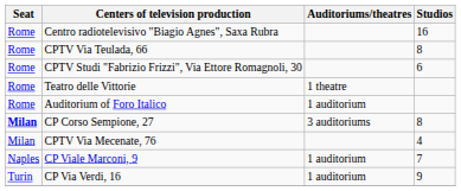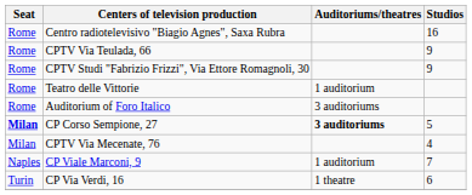 <table class="wikitable sortable">
 <tr>
 <th>Seat</th>
 <th>Centers of television production</th>
 <th>Auditoriums/theatres</th>
 <th>Studios</th>
 </tr>
 <tr>
 <td><a href='#'>Rome</a></td>
 <td>Centro radiotelevisivo "Biagio Agnes", Saxa Rubra</td>
 <td></td>
 <td>16</td>
 </tr>
 <tr>
 <td><a href='#'>Rome</a></td>
 <td>CPTV Via Teulada, 66</td>
 <td></td>
-<td>8</td>
+<td>9</td>
 </tr>
 <tr>
 <td><a href='#'>Rome</a></td>
 <td>CPTV Studi "Fabrizio Frizzi", Via Ettore Romagnoli, 30</td>
 <td></td>
-<td>6</td>
+<td>9</td>
 </tr>
 <tr>
 <td><a href='#'>Rome</a></td>
 <td>Teatro delle Vittorie</td>
-<td>1 theatre</td>
+<td>1 auditorium</td>
 <td></td>
 </tr>
 <tr>
 <td><a href='#'>Rome</a></td>
 <td>Auditorium of <a href='#'>Foro Italico</a></td>
-<td>1 auditorium</td>
+<td>3 auditoriums</td>
 <td></td>
 </tr>
 <tr>
 <td><strong><a href='#'>Milan</a></strong></td>
 <td>CP Corso Sempione, 27</td>
-<td>3 auditoriums</td>
-<td>8</td>
+<td><strong>3 auditoriums</strong></td>
+<td>5</td>
 </tr>
 <tr>
 <td><a href='#'>Milan</a></td>
 <td>CPTV Via Mecenate, 76</td>
 <td></td>
 <td>4</td>
 </tr>
 <tr>
 <td><a href='#'>Naples</a></td>
 <td><a href='#'>CP Viale Marconi, 9</a></td>
 <td>1 auditorium</td>
 <td>7</td>
 </tr>
 <tr>
 <td><a href='#'>Turin</a></td>
 <td>CP Via Verdi, 16</td>
-<td>1 auditorium</td>
-<td>9</td>
+<td>1 theatre</td>
+<td>6</td>
 </tr>
 <tr>
 </tr>
 </table>
